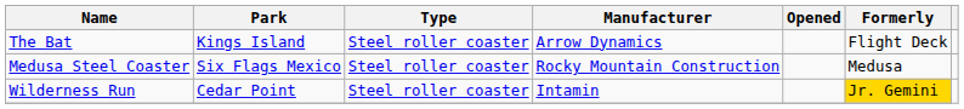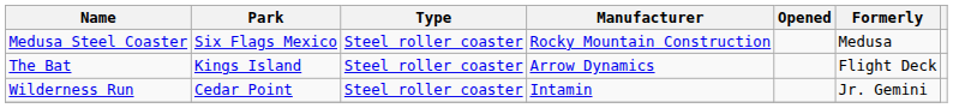 <table class="wikitable sortable">
 <tr>
 <th>Name</th>
 <th>Park</th>
 <th>Type</th>
 <th>Manufacturer</th>
 <th>Opened</th>
 <th>Formerly</th>
 <th class="unsortable"></th>
 </tr>
 <tr>
+<td><a href='#'>Medusa Steel Coaster</a></td>
+<td><a href='#'>Six Flags Mexico</a></td>
+<td><a href='#'>Steel roller coaster</a></td>
+<td><a href='#'>Rocky Mountain Construction</a></td>
+<td></td>
+<td>Medusa</td>
+<td></td>
+</tr>
+<tr>
 <td><a href='#'>The Bat</a></td>
 <td><a href='#'>Kings Island</a></td>
 <td><a href='#'>Steel roller coaster</a></td>
 <td><a href='#'>Arrow Dynamics</a></td>
 <td></td>
 <td>Flight Deck</td>
 <td></td>
 </tr>
 <tr>
-<td><a href='#'>Medusa Steel Coaster</a></td>
-<td><a href='#'>Six Flags Mexico</a></td>
-<td><a href='#'>Steel roller coaster</a></td>
-<td><a href='#'>Rocky Mountain Construction</a></td>
-<td></td>
-<td>Medusa</td>
-<td></td>
-</tr>
-<tr>
 <td><a href='#'>Wilderness Run</a></td>
 <td><a href='#'>Cedar Point</a></td>
 <td><a href='#'>Steel roller coaster</a></td>
 <td><a href='#'>Intamin</a></td>
 <td></td>
-<td style="background: gold;">Jr. Gemini</td>
+<td>Jr. Gemini</td>
 </tr>
 <tr>
 </tr>
 </table>
